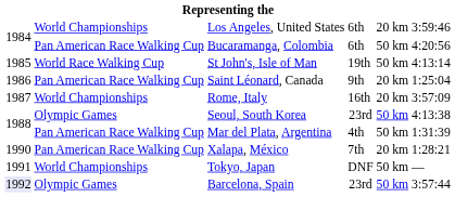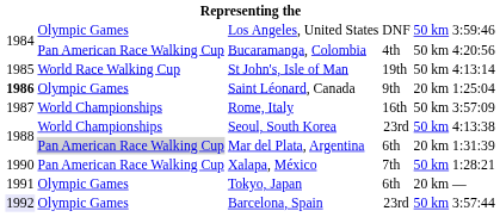 <table>
 <tr>
 <th colspan="6">Representing the </th>
 </tr>
 <tr>
 <td rowspan=2>1984</td>
-<td><a href='#'>World Championships</a></td>
+<td><a href='#'>Olympic Games</a></td>
 <td><a href='#'>Los Angeles</a>, United States</td>
-<td>6th</td>
-<td>20 km</td>
+<td align="center">DNF</td>
+<td><a href='#'>50 km</a></td>
 <td>3:59:46</td>
 </tr>
 <tr>
 <td><a href='#'>Pan American Race Walking Cup</a></td>
 <td><a href='#'>Bucaramanga</a>, <a href='#'>Colombia</a></td>
-<td>6th</td>
+<td>4th</td>
 <td>50 km</td>
 <td>4:20:56</td>
 </tr>
 <tr>
 <td>1985</td>
 <td><a href='#'>World Race Walking Cup</a></td>
 <td><a href='#'>St John's, Isle of Man</a></td>
 <td>19th</td>
 <td>50 km</td>
 <td>4:13:14</td>
 </tr>
 <tr>
-<td>1986</td>
-<td><a href='#'>Pan American Race Walking Cup</a></td>
+<td><strong>1986</strong></td>
+<td><a href='#'>Olympic Games</a></td>
 <td><a href='#'>Saint Léonard</a>, Canada</td>
 <td>9th</td>
 <td>20 km</td>
 <td>1:25:04</td>
 </tr>
 <tr>
 <td>1987</td>
 <td><a href='#'>World Championships</a></td>
 <td><a href='#'>Rome, Italy</a></td>
 <td>16th</td>
-<td>20 km</td>
+<td>50 km</td>
 <td>3:57:09</td>
 </tr>
 <tr>
 <td rowspan=2>1988</td>
-<td><a href='#'>Olympic Games</a></td>
+<td><a href='#'>World Championships</a></td>
 <td><a href='#'>Seoul, South Korea</a></td>
 <td align="center">23rd</td>
 <td><a href='#'>50 km</a></td>
 <td>4:13:38</td>
 </tr>
 <tr>
-<td><a href='#'>Pan American Race Walking Cup</a></td>
+<td style="background: lightgrey;"><a href='#'>Pan American Race Walking Cup</a></td>
 <td><a href='#'>Mar del Plata</a>, <a href='#'>Argentina</a></td>
-<td>4th</td>
-<td>50 km</td>
+<td>6th</td>
+<td>20 km</td>
 <td>1:31:39</td>
 </tr>
 <tr>
 <td>1990</td>
 <td><a href='#'>Pan American Race Walking Cup</a></td>
 <td><a href='#'>Xalapa</a>, <a href='#'>México</a></td>
 <td>7th</td>
-<td>20 km</td>
+<td><a href='#'>50 km</a></td>
 <td>1:28:21</td>
 </tr>
 <tr>
 <td>1991</td>
-<td><a href='#'>World Championships</a></td>
+<td><a href='#'>Olympic Games</a></td>
 <td><a href='#'>Tokyo, Japan</a></td>
-<td align="center">DNF</td>
-<td>50 km</td>
+<td>6th</td>
+<td>20 km</td>
 <td>—</td>
 </tr>
 <tr>
 <td style="background: lavender;">1992</td>
 <td><a href='#'>Olympic Games</a></td>
 <td><a href='#'>Barcelona, Spain</a></td>
 <td align="center">23rd</td>
 <td><a href='#'>50 km</a></td>
 <td>3:57:44</td>
 </tr>
 </table>
